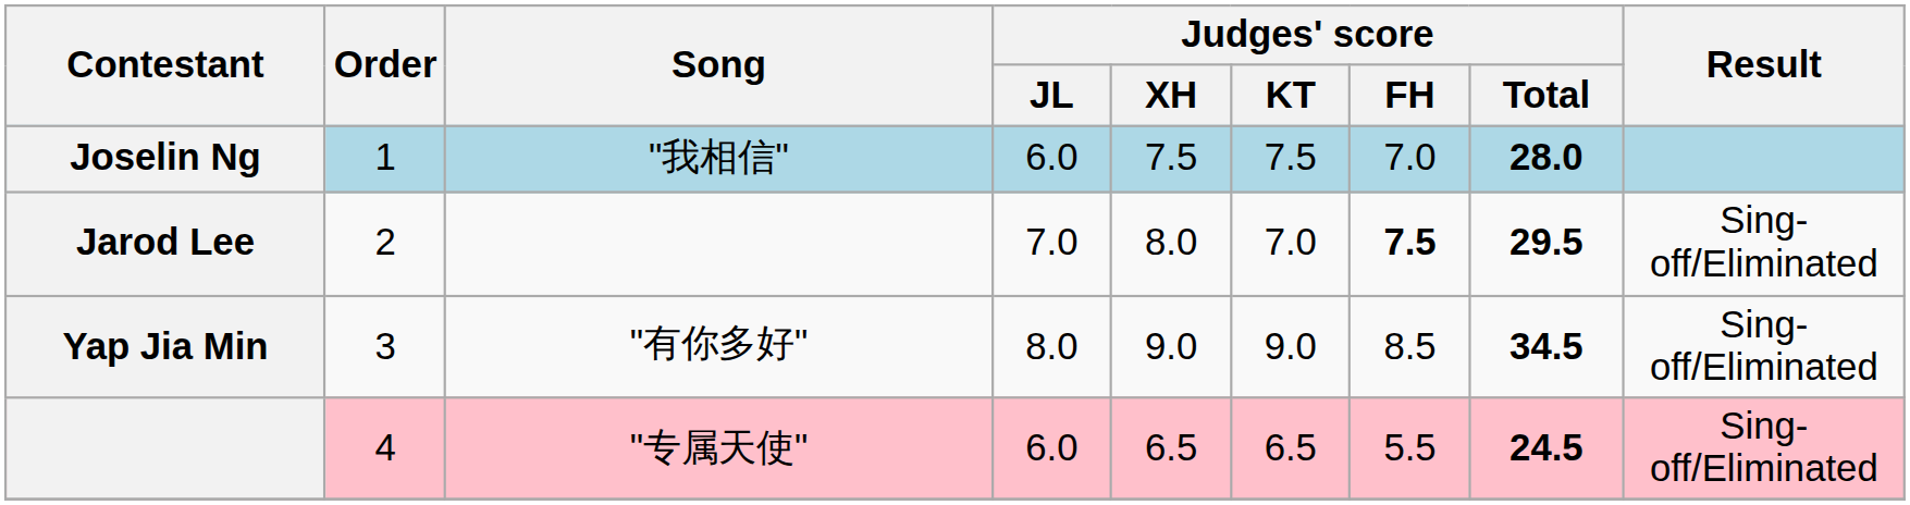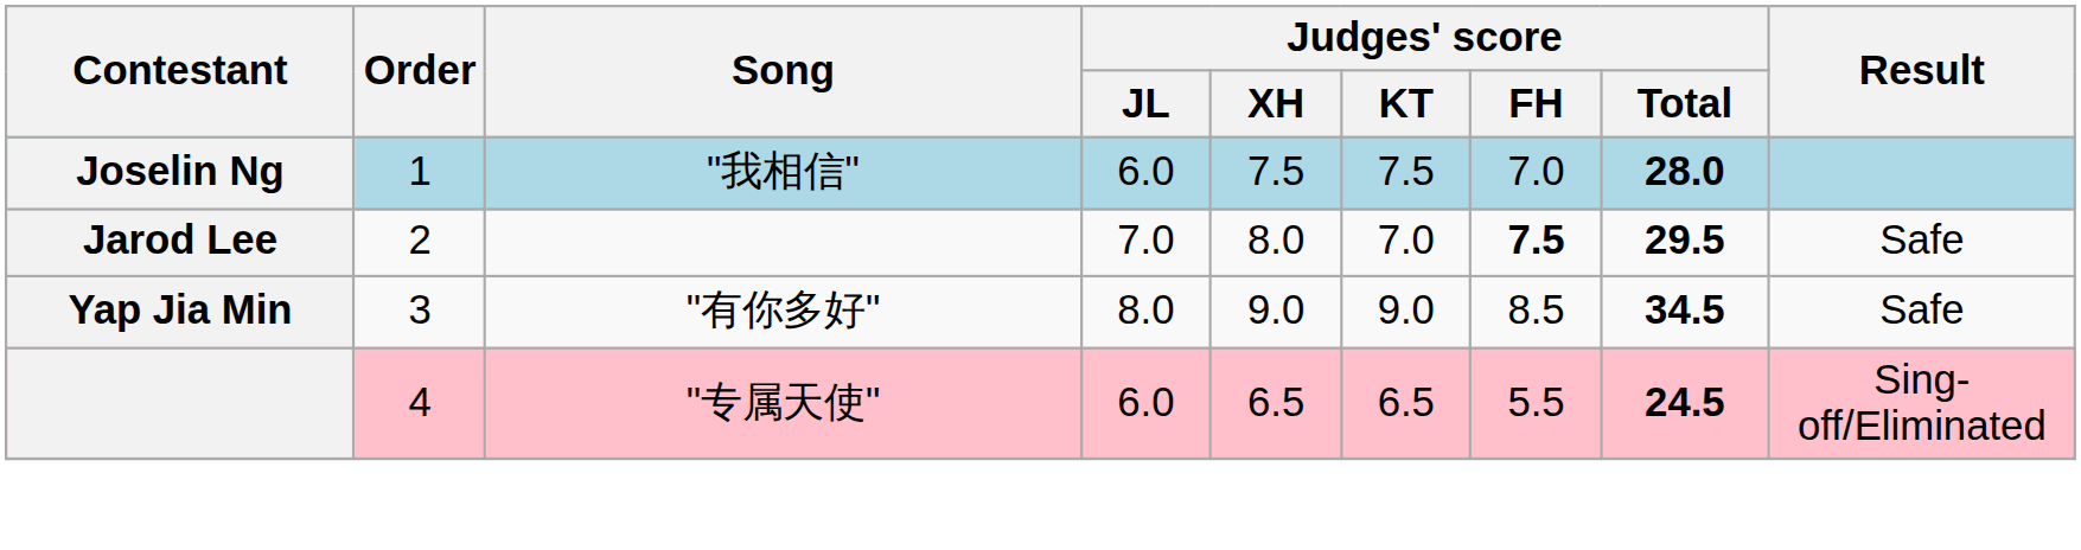 <table class="wikitable plainrowheaders" style="text-align:center;">
 <tr>
 <th rowspan=2 scope="col" style="width:8em;">Contestant</th>
 <th rowspan=2 scope="col">Order</th>
 <th rowspan=2 scope="col" style="width:14em;">Song</th>
 <th colspan=5 scope="col">Judges' score</th>
 <th rowspan=2 scope="col" style="width:7em;">Result</th>
 </tr>
 <tr>
 <th style="width:2.7em;">JL</th>
 <th style="width:2.7em;">XH</th>
 <th style="width:2.7em;">KT</th>
 <th style="width:2.7em;">FH</th>
 <th style="width:3.6em;">Total</th>
 </tr>
 <tr style="background:lightblue;">
 <th scope="row">Joselin Ng</th>
 <td>1</td>
 <td>"我相信"</td>
 <td>6.0</td>
 <td>7.5</td>
 <td>7.5</td>
 <td>7.0</td>
 <td><strong>28.0</strong></td>
 <td></td>
 </tr>
 <tr>
 <th scope="row">Jarod Lee</th>
 <td>2</td>
 <td></td>
 <td>7.0</td>
 <td>8.0</td>
 <td>7.0</td>
 <td><strong>7.5</strong></td>
 <td><strong>29.5</strong></td>
-<td>Sing-off/Eliminated</td>
+<td>Safe</td>
 </tr>
 <tr>
 <th scope="row">Yap Jia Min</th>
 <td>3</td>
 <td>"有你多好"</td>
 <td>8.0</td>
 <td>9.0</td>
 <td>9.0</td>
 <td>8.5</td>
 <td><strong>34.5</strong></td>
-<td>Sing-off/Eliminated</td>
+<td>Safe</td>
 </tr>
 <tr style="background:pink;">
 <th scope="row"></th>
 <td>4</td>
 <td>"专属天使"</td>
 <td>6.0</td>
 <td>6.5</td>
 <td>6.5</td>
 <td>5.5</td>
 <td><strong>24.5</strong></td>
 <td>Sing-off/Eliminated</td>
 </tr>
 <tr>
 </tr>
 </table>
